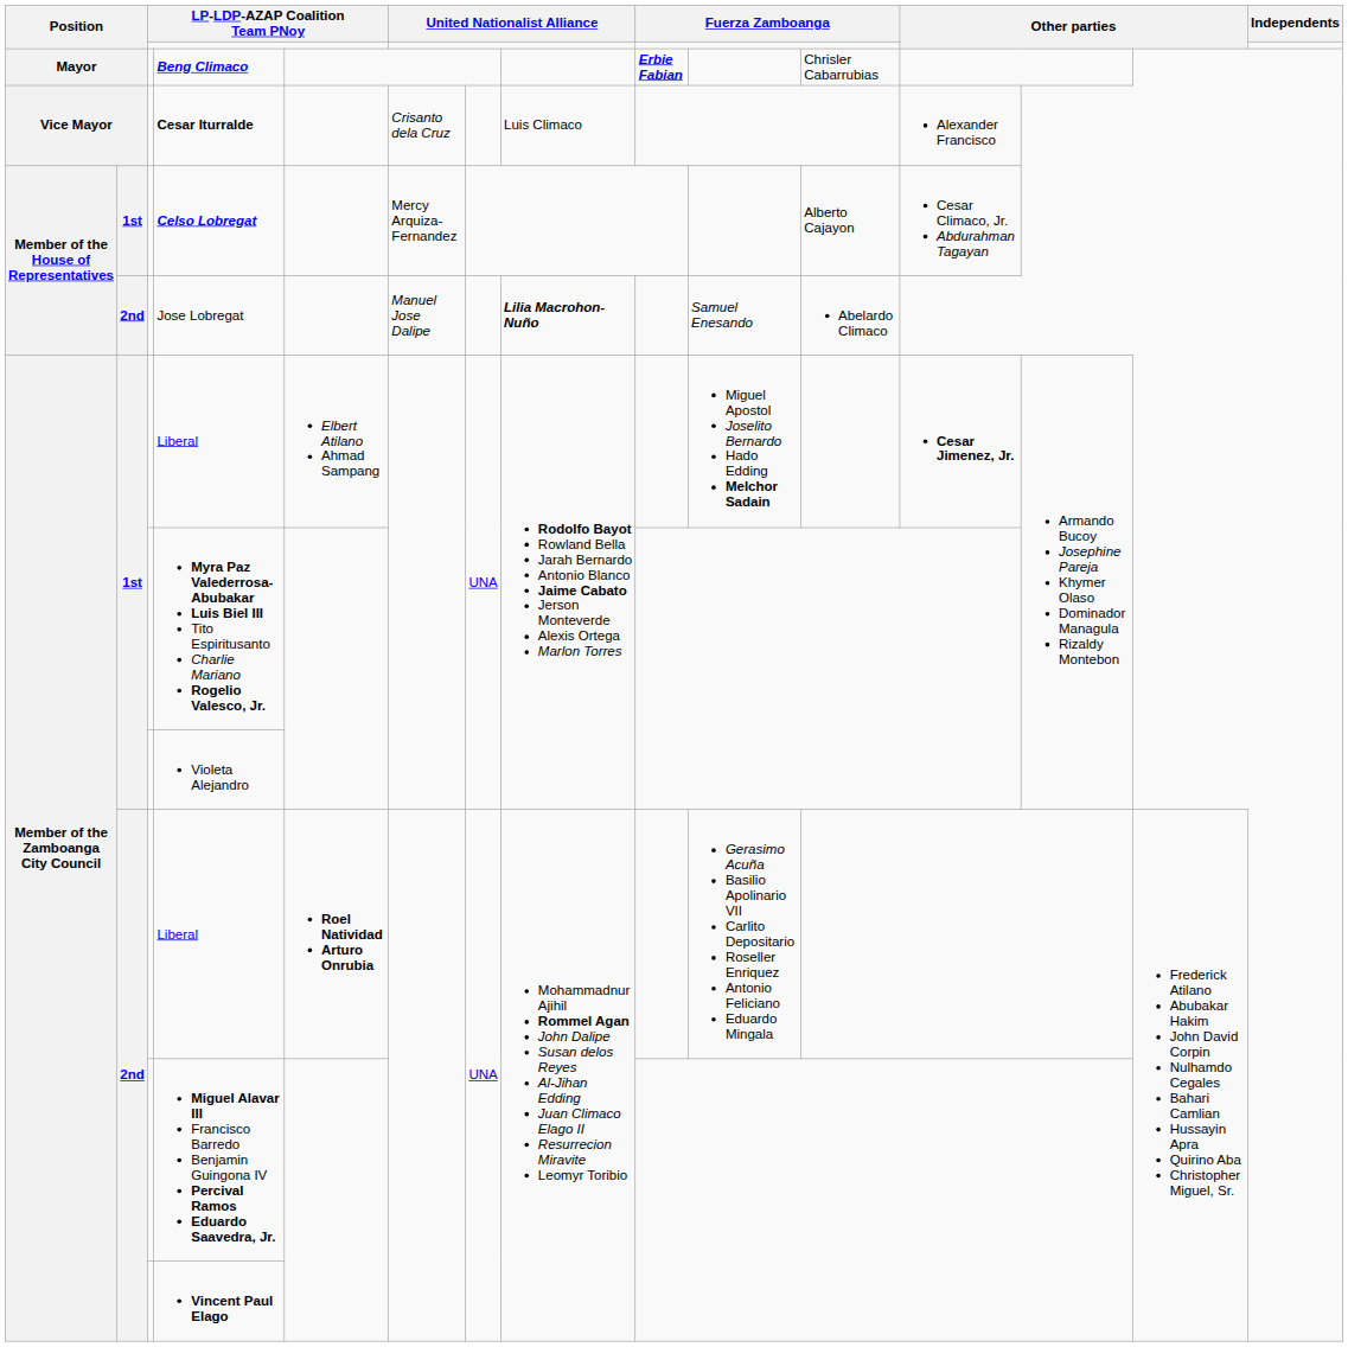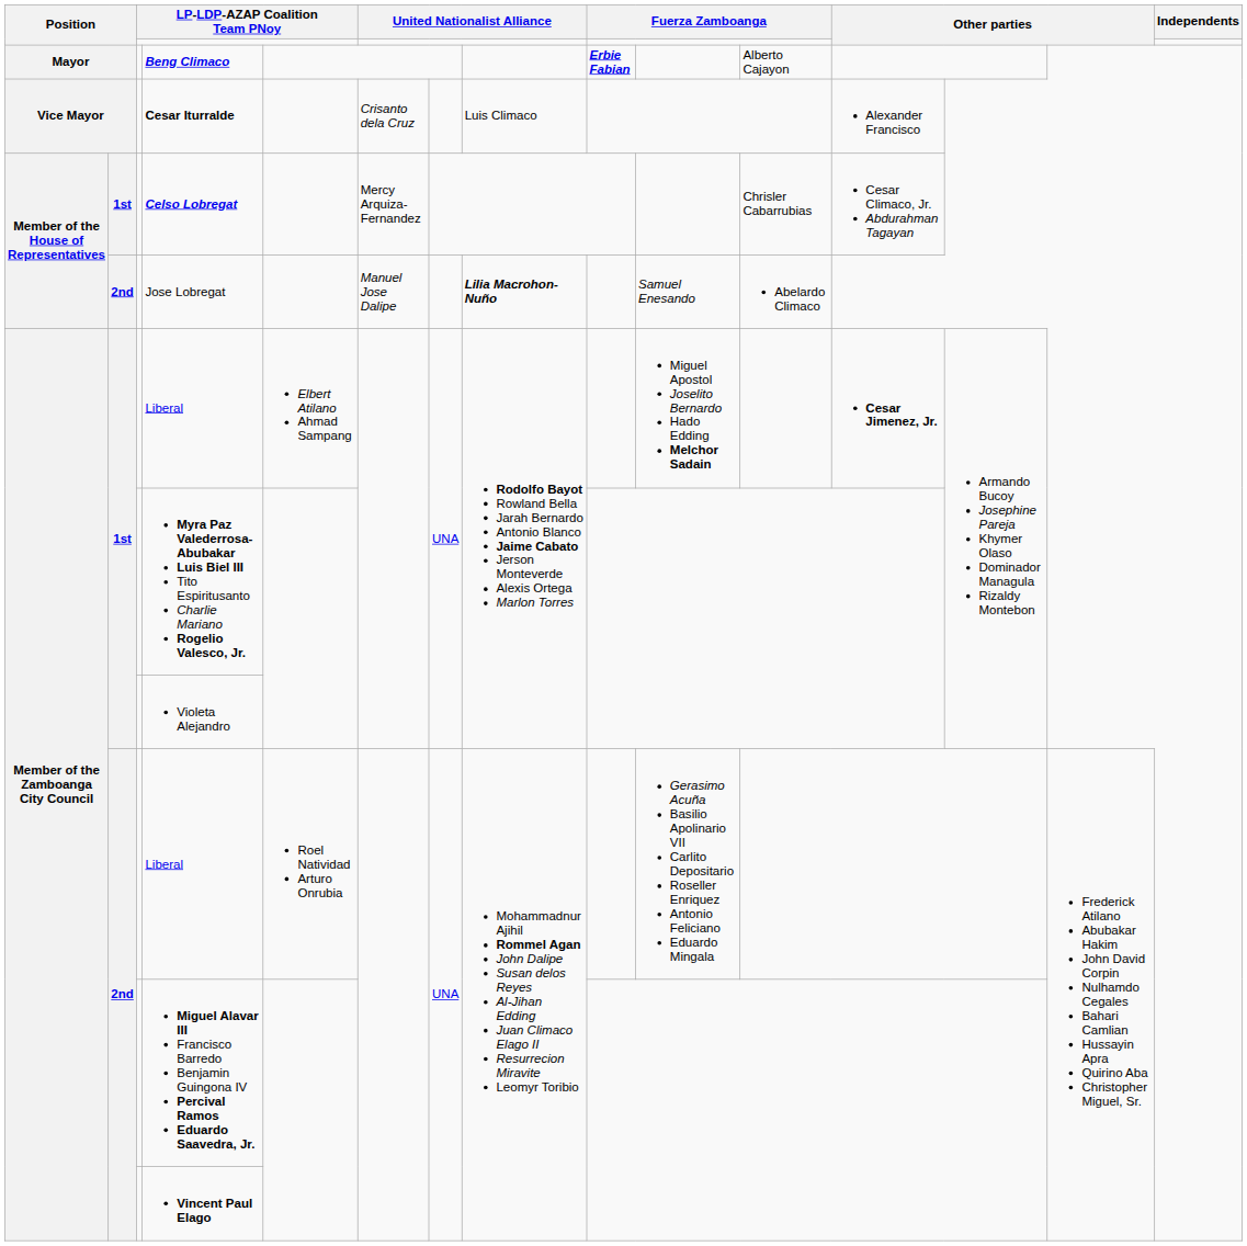 <table class=wikitable>
 <tr>
 <th rowspan=2 colspan=2>Position</th>
 <th colspan=3><a href='#'>LP</a>-<a href='#'>LDP</a>-AZAP Coalition<br><a href='#'>Team PNoy</a></th>
 <th colspan=3><a href='#'>United Nationalist Alliance</a></th>
 <th colspan=3><a href='#'>Fuerza Zamboanga</a></th>
 <th colspan=3 rowspan=2>Other parties</th>
 <th>Independents</th>
 </tr>
 <tr>
 <td colspan=3 bgcolor=></td>
 <td colspan=3 bgcolor=></td>
 <td colspan=3 bgcolor=></td>
 <td colspan=3 bgcolor=></td>
 </tr>
 <tr>
 <th colspan=2>Mayor</th>
 <td></td>
 <td><strong><em><a href='#'>Beng Climaco</a></em></strong></td>
 <td colspan=3></td>
 <td></td>
 <td><strong><em><a href='#'>Erbie Fabian</a></em></strong></td>
 <td></td>
-<td>Chrisler Cabarrubias</td>
+<td>Alberto Cajayon</td>
 <td colspan=2></td>
 </tr>
 <tr>
 <th colspan=2>Vice Mayor</th>
 <td></td>
 <td><strong>Cesar Iturralde</strong></td>
 <td></td>
 <td><em>Crisanto dela Cruz</em></td>
 <td></td>
 <td>Luis Climaco</td>
 <td colspan=3></td>
 <td><br><ul><li>Alexander Francisco</li></ul></td>
 </tr>
 <tr>
 <th width=100px rowspan=2>Member of the <a href='#'>House of Representatives</a></th>
 <th><a href='#'>1st</a></th>
 <td></td>
 <td><strong><em><a href='#'>Celso Lobregat</a></em></strong></td>
 <td></td>
 <td>Mercy Arquiza-Fernandez</td>
 <td colspan=3></td>
 <td></td>
-<td>Alberto Cajayon</td>
+<td>Chrisler Cabarrubias</td>
 <td><br><ul><li>Cesar Climaco, Jr.</li><li><em>Abdurahman Tagayan</em></li></ul></td>
 </tr>
 <tr>
 <th><a href='#'>2nd</a></th>
 <td></td>
 <td>Jose Lobregat</td>
 <td></td>
 <td><em>Manuel Jose Dalipe</em></td>
 <td></td>
 <td><strong><em>Lilia Macrohon-Nuño</em></strong></td>
 <td></td>
 <td><em>Samuel Enesando</em></td>
 <td><br><ul><li>Abelardo Climaco</li></ul></td>
 </tr>
 <tr>
 <th rowspan=6>Member of the Zamboanga City Council</th>
 <th rowspan=3><a href='#'>1st</a></th>
 <td rowspan=1 bgcolor=></td>
 <td rowspan=1><a href='#'>Liberal</a></td>
 <td rowspan=1><br><ul><li><em>Elbert Atilano</em></li><li>Ahmad Sampang</li></ul></td>
 <td rowspan=3 bgcolor=></td>
 <td rowspan=3><a href='#'>UNA</a></td>
 <td rowspan=3><br><ul><li><strong>Rodolfo Bayot</strong></li><li>Rowland Bella</li><li>Jarah Bernardo</li><li>Antonio Blanco</li><li><strong>Jaime Cabato</strong></li><li>Jerson Monteverde</li><li>Alexis Ortega</li><li><em>Marlon Torres</em></li></ul></td>
 <td></td>
 <td><br><ul><li>Miguel Apostol</li><li><em>Joselito Bernardo</em></li><li>Hado Edding</li><li><strong>Melchor Sadain</strong></li></ul></td>
 <td></td>
 <td><br><ul><li><strong>Cesar Jimenez, Jr.</strong></li></ul></td>
 <td rowspan=3><br><ul><li>Armando Bucoy</li><li><em>Josephine Pareja</em></li><li>Khymer Olaso</li><li>Dominador Managula</li><li>Rizaldy Montebon</li></ul></td>
 </tr>
 <tr>
 <td></td>
 <td><br><ul><li><strong>Myra Paz Valederrosa-Abubakar</strong></li><li><strong>Luis Biel III</strong></li><li>Tito Espiritusanto</li><li><em>Charlie Mariano</em></li><li><strong>Rogelio Valesco, Jr.</strong></li></ul></td>
 </tr>
 <tr>
 <td></td>
 <td><br><ul><li>Violeta Alejandro</li></ul></td>
 </tr>
 <tr>
 <th rowspan=3><a href='#'>2nd</a></th>
 <td rowspan=1 bgcolor=></td>
 <td rowspan=1><a href='#'>Liberal</a></td>
-<td rowspan=1><strong><br><ul><li>Roel Natividad</li><li>Arturo Onrubia</li></ul></strong></td>
+<td rowspan=1><br><ul><li>Roel Natividad</li><li>Arturo Onrubia</li></ul></td>
 <td rowspan=3 bgcolor=></td>
 <td rowspan=3><a href='#'>UNA</a></td>
 <td rowspan=3><br><ul><li>Mohammadnur Ajihil</li><li><strong>Rommel Agan</strong></li><li><em>John Dalipe</em></li><li><em>Susan delos Reyes</em></li><li><em>Al-Jihan Edding</em></li><li><em>Juan Climaco Elago II</em></li><li><em>Resurrecion Miravite</em></li><li>Leomyr Toribio</li></ul></td>
 <td></td>
 <td><br><ul><li><em>Gerasimo Acuña</em></li><li>Basilio Apolinario VII</li><li>Carlito Depositario</li><li>Roseller Enriquez</li><li>Antonio Feliciano</li><li>Eduardo Mingala</li></ul></td>
 <td colspan=3></td>
 <td rowspan=3><br><ul><li>Frederick Atilano</li><li>Abubakar Hakim</li><li>John David Corpin</li><li>Nulhamdo Cegales</li><li>Bahari Camlian</li><li>Hussayin Apra</li><li>Quirino Aba</li><li>Christopher Miguel, Sr.</li></ul></td>
 </tr>
 <tr>
 <td></td>
 <td><br><ul><li><strong>Miguel Alavar III</strong></li><li>Francisco Barredo</li><li>Benjamin Guingona IV</li><li><strong>Percival Ramos</strong></li><li><strong>Eduardo Saavedra, Jr.</strong></li></ul></td>
 </tr>
 <tr>
 <td></td>
 <td><br><ul><li><strong>Vincent Paul Elago</strong></li></ul></td>
 </tr>
 </table>
